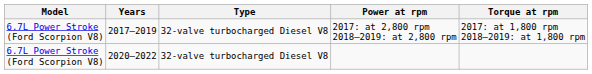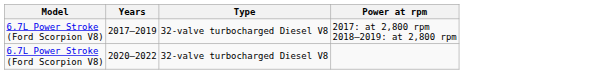 <table class="wikitable collapsible sortable">
 <tr>
 <th>Model</th>
 <th>Years</th>
 <th>Type</th>
 <th>Power at rpm</th>
-<th>Torque at rpm</th>
 </tr>
 <tr>
 <td><a href='#'>6.7L Power Stroke</a><br>(Ford Scorpion V8)</td>
 <td>2017–2019</td>
 <td> 32-valve turbocharged Diesel V8</td>
 <td>2017:  at 2,800 rpm<br>2018–2019:  at 2,800 rpm</td>
-<td>2017:  at 1,800 rpm<br>2018–2019:  at 1,800 rpm</td>
 </tr>
 <tr>
 <td><a href='#'>6.7L Power Stroke</a><br>(Ford Scorpion V8)</td>
 <td>2020–2022</td>
 <td> 32-valve turbocharged Diesel V8</td>
 <td></td>
-<td></td>
 </tr>
 </table>
